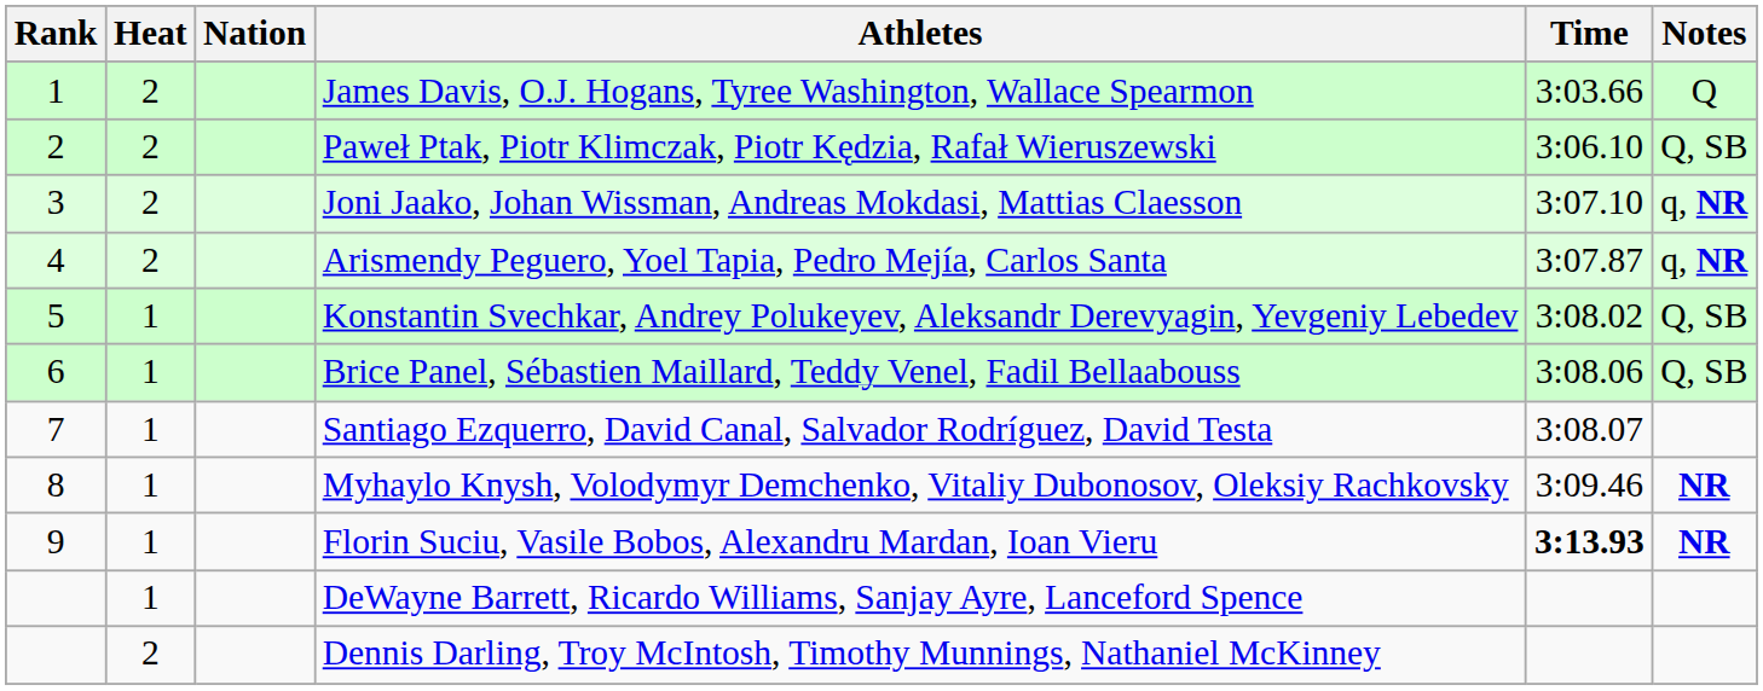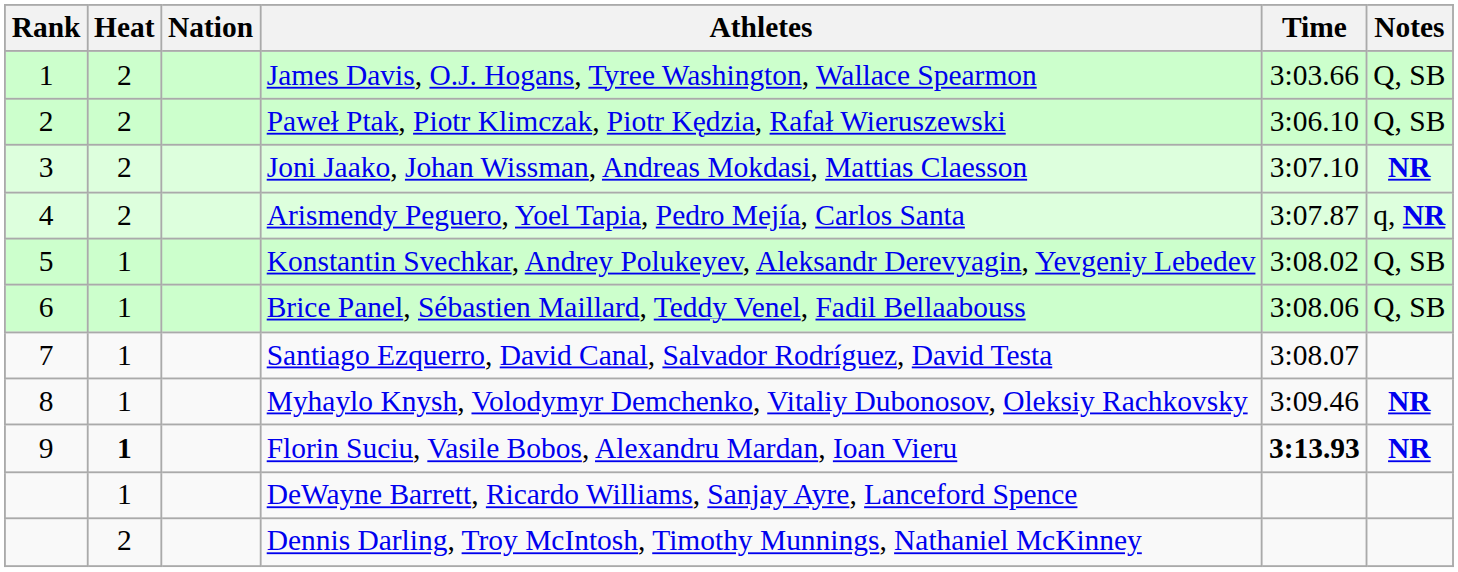 <table class="wikitable sortable" style="text-align:center">
 <tr>
 <th>Rank</th>
 <th>Heat</th>
 <th>Nation</th>
 <th>Athletes</th>
 <th>Time</th>
 <th>Notes</th>
 </tr>
 <tr bgcolor=ccffcc>
 <td>1</td>
 <td>2</td>
 <td align=left></td>
 <td align=left><a href='#'>James Davis</a>, <a href='#'>O.J. Hogans</a>, <a href='#'>Tyree Washington</a>, <a href='#'>Wallace Spearmon</a></td>
 <td>3:03.66</td>
-<td>Q</td>
+<td>Q, SB</td>
 </tr>
 <tr bgcolor=ccffcc>
 <td>2</td>
 <td>2</td>
 <td align=left></td>
 <td align=left><a href='#'>Paweł Ptak</a>, <a href='#'>Piotr Klimczak</a>, <a href='#'>Piotr Kędzia</a>, <a href='#'>Rafał Wieruszewski</a></td>
 <td>3:06.10</td>
 <td>Q, SB</td>
 </tr>
 <tr bgcolor=ddffdd>
 <td>3</td>
 <td>2</td>
 <td align=left></td>
 <td align=left><a href='#'>Joni Jaako</a>, <a href='#'>Johan Wissman</a>, <a href='#'>Andreas Mokdasi</a>, <a href='#'>Mattias Claesson</a></td>
 <td>3:07.10</td>
-<td>q, <strong><a href='#'>NR</a></strong></td>
+<td><strong><a href='#'>NR</a></strong></td>
 </tr>
 <tr bgcolor=ddffdd>
 <td>4</td>
 <td>2</td>
 <td align=left></td>
 <td align=left><a href='#'>Arismendy Peguero</a>, <a href='#'>Yoel Tapia</a>, <a href='#'>Pedro Mejía</a>, <a href='#'>Carlos Santa</a></td>
 <td>3:07.87</td>
 <td>q, <strong><a href='#'>NR</a></strong></td>
 </tr>
 <tr bgcolor=ccffcc>
 <td>5</td>
 <td>1</td>
 <td align=left></td>
 <td align=left><a href='#'>Konstantin Svechkar</a>, <a href='#'>Andrey Polukeyev</a>, <a href='#'>Aleksandr Derevyagin</a>, <a href='#'>Yevgeniy Lebedev</a></td>
 <td>3:08.02</td>
 <td>Q, SB</td>
 </tr>
 <tr bgcolor=ccffcc>
 <td>6</td>
 <td>1</td>
 <td align=left></td>
 <td align=left><a href='#'>Brice Panel</a>, <a href='#'>Sébastien Maillard</a>, <a href='#'>Teddy Venel</a>, <a href='#'>Fadil Bellaabouss</a></td>
 <td>3:08.06</td>
 <td>Q, SB</td>
 </tr>
 <tr>
 <td>7</td>
 <td>1</td>
 <td align=left></td>
 <td align=left><a href='#'>Santiago Ezquerro</a>, <a href='#'>David Canal</a>, <a href='#'>Salvador Rodríguez</a>, <a href='#'>David Testa</a></td>
 <td>3:08.07</td>
 <td></td>
 </tr>
 <tr>
 <td>8</td>
 <td>1</td>
 <td align=left></td>
 <td align=left><a href='#'>Myhaylo Knysh</a>, <a href='#'>Volodymyr Demchenko</a>, <a href='#'>Vitaliy Dubonosov</a>, <a href='#'>Oleksiy Rachkovsky</a></td>
 <td>3:09.46</td>
 <td><strong><a href='#'>NR</a></strong></td>
 </tr>
 <tr>
 <td>9</td>
-<td>1</td>
+<td><strong>1</strong></td>
 <td align=left></td>
 <td align=left><a href='#'>Florin Suciu</a>, <a href='#'>Vasile Bobos</a>, <a href='#'>Alexandru Mardan</a>, <a href='#'>Ioan Vieru</a></td>
 <td><strong>3:13.93</strong></td>
 <td><strong><a href='#'>NR</a></strong></td>
 </tr>
 <tr>
 <td></td>
 <td>1</td>
 <td align=left></td>
 <td align=left><a href='#'>DeWayne Barrett</a>, <a href='#'>Ricardo Williams</a>, <a href='#'>Sanjay Ayre</a>, <a href='#'>Lanceford Spence</a></td>
 <td></td>
 <td></td>
 </tr>
 <tr>
 <td></td>
 <td>2</td>
 <td align=left></td>
 <td align=left><a href='#'>Dennis Darling</a>, <a href='#'>Troy McIntosh</a>, <a href='#'>Timothy Munnings</a>, <a href='#'>Nathaniel McKinney</a></td>
 <td></td>
 <td></td>
 </tr>
 </table>
